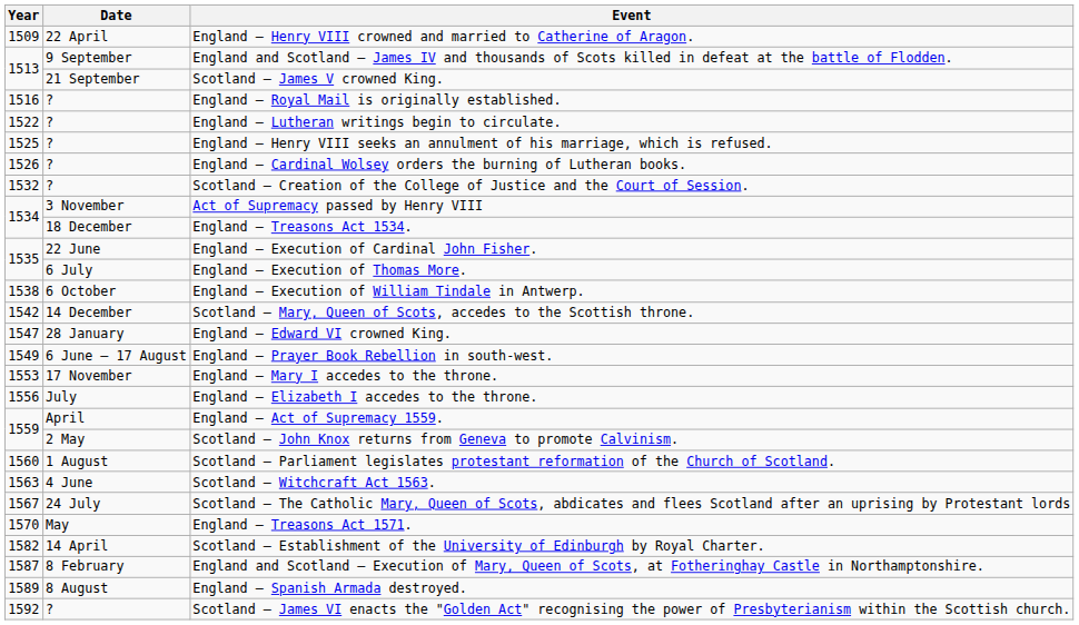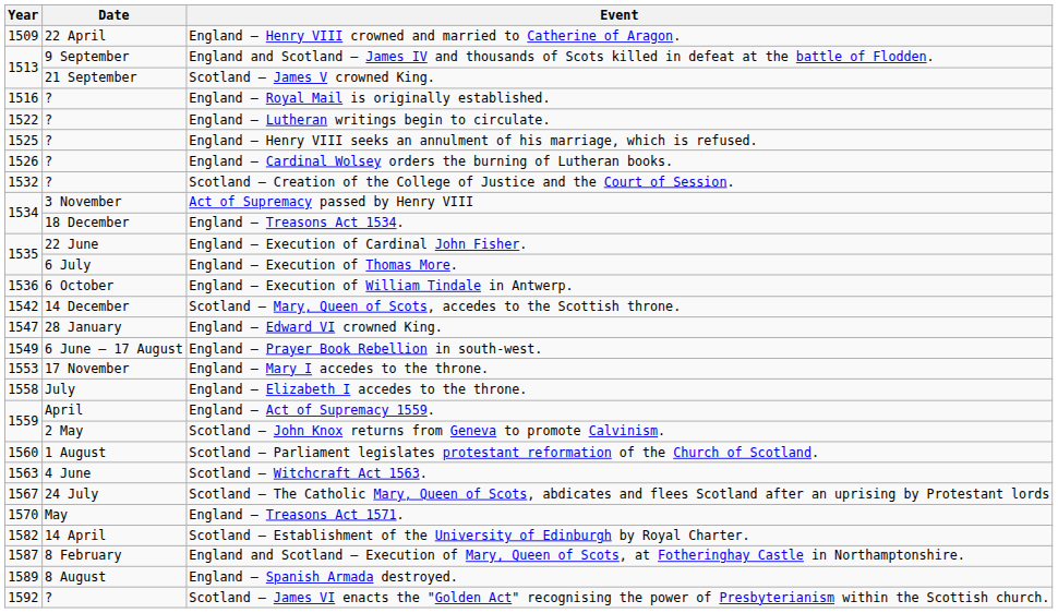 <table class="wikitable">
 <tr>
 <th>Year</th>
 <th>Date</th>
 <th>Event</th>
 </tr>
 <tr>
 <td>1509</td>
 <td>22 April</td>
 <td>England – <a href='#'>Henry VIII</a> crowned and married to <a href='#'>Catherine of Aragon</a>.</td>
 </tr>
 <tr>
 <td rowspan="2">1513</td>
 <td>9 September</td>
 <td>England and Scotland – <a href='#'>James IV</a> and thousands of Scots killed in defeat at the <a href='#'>battle of Flodden</a>.</td>
 </tr>
 <tr>
 <td>21 September</td>
 <td>Scotland – <a href='#'>James V</a> crowned King.</td>
 </tr>
 <tr>
 <td>1516</td>
 <td>?</td>
 <td>England – <a href='#'>Royal Mail</a> is originally established.</td>
 </tr>
 <tr>
 <td>1522</td>
 <td>?</td>
 <td>England – <a href='#'>Lutheran</a> writings begin to circulate.</td>
 </tr>
 <tr>
 <td>1525</td>
 <td>?</td>
 <td>England – Henry VIII seeks an annulment of his marriage, which is refused.</td>
 </tr>
 <tr>
 <td>1526</td>
 <td>?</td>
 <td>England – <a href='#'>Cardinal Wolsey</a> orders the burning of Lutheran books.</td>
 </tr>
 <tr>
 <td>1532</td>
 <td>?</td>
 <td>Scotland – Creation of the College of Justice and the <a href='#'>Court of Session</a>.</td>
 </tr>
 <tr>
 <td rowspan="2">1534</td>
 <td>3 November</td>
 <td><a href='#'>Act of Supremacy</a> passed by Henry VIII</td>
 </tr>
 <tr>
 <td>18 December</td>
 <td>England – <a href='#'>Treasons Act 1534</a>.</td>
 </tr>
 <tr>
 <td rowspan="2">1535</td>
 <td>22 June</td>
 <td>England – Execution of Cardinal <a href='#'>John Fisher</a>.</td>
 </tr>
 <tr>
 <td>6 July</td>
 <td>England – Execution of <a href='#'>Thomas More</a>.</td>
 </tr>
 <tr>
-<td>1538</td>
+<td>1536</td>
 <td>6 October</td>
 <td>England – Execution of <a href='#'>William Tindale</a> in Antwerp.</td>
 </tr>
 <tr>
 <td>1542</td>
 <td>14 December</td>
 <td>Scotland – <a href='#'>Mary, Queen of Scots</a>, accedes to the Scottish throne.</td>
 </tr>
 <tr>
 <td>1547</td>
 <td>28 January</td>
 <td>England – <a href='#'>Edward VI</a> crowned King.</td>
 </tr>
 <tr>
 <td>1549</td>
 <td>6 June – 17 August</td>
 <td>England – <a href='#'>Prayer Book Rebellion</a> in south-west.</td>
 </tr>
 <tr>
 <td>1553</td>
 <td>17 November</td>
 <td>England – <a href='#'>Mary I</a> accedes to the throne.</td>
 </tr>
 <tr>
-<td>1556</td>
+<td>1558</td>
 <td>July</td>
 <td>England – <a href='#'>Elizabeth I</a> accedes to the throne.</td>
 </tr>
 <tr>
 <td rowspan="2">1559</td>
 <td>April</td>
 <td>England – <a href='#'>Act of Supremacy 1559</a>.</td>
 </tr>
 <tr>
 <td>2 May</td>
 <td>Scotland – <a href='#'>John Knox</a> returns from <a href='#'>Geneva</a> to promote <a href='#'>Calvinism</a>.</td>
 </tr>
 <tr>
 <td>1560</td>
 <td>1 August</td>
 <td>Scotland – Parliament legislates <a href='#'>protestant reformation</a> of the <a href='#'>Church of Scotland</a>.</td>
 </tr>
 <tr>
 <td>1563</td>
 <td>4 June</td>
 <td>Scotland – <a href='#'>Witchcraft Act 1563</a>.</td>
 </tr>
 <tr>
 <td>1567</td>
 <td>24 July</td>
 <td>Scotland – The Catholic <a href='#'>Mary, Queen of Scots</a>, abdicates and flees Scotland after an uprising by Protestant lords</td>
 </tr>
 <tr>
 <td>1570</td>
 <td>May</td>
 <td>England – <a href='#'>Treasons Act 1571</a>.</td>
 </tr>
 <tr>
 <td>1582</td>
 <td>14 April</td>
 <td>Scotland –  Establishment of the <a href='#'>University of Edinburgh</a> by Royal Charter.</td>
 </tr>
 <tr>
 <td>1587</td>
 <td>8 February</td>
 <td>England and Scotland – Execution of <a href='#'>Mary, Queen of Scots</a>, at <a href='#'>Fotheringhay Castle</a> in Northamptonshire.</td>
 </tr>
 <tr>
 <td>1589</td>
 <td>8 August</td>
 <td>England – <a href='#'>Spanish Armada</a> destroyed.</td>
 </tr>
 <tr>
 <td>1592</td>
 <td>?</td>
 <td>Scotland – <a href='#'>James VI</a> enacts the "<a href='#'>Golden Act</a>" recognising the power of <a href='#'>Presbyterianism</a> within the Scottish church.</td>
 </tr>
 </table>
